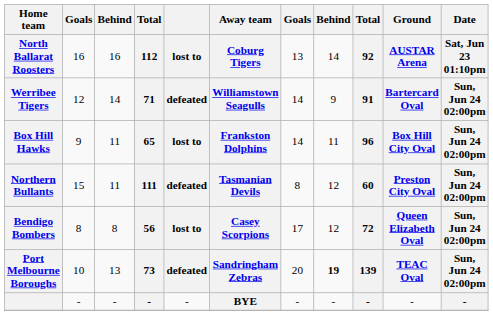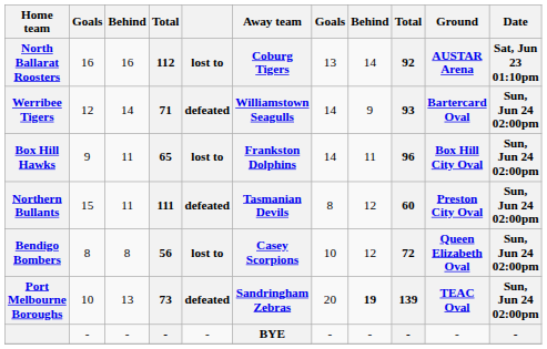 <table class="wikitable">
 <tr>
 <th align=center>Home team</th>
 <th align=center>Goals</th>
 <th align=center>Behind</th>
 <th align=center>Total</th>
 <th align=center></th>
 <th align=center>Away team</th>
 <th align=center>Goals</th>
 <th align=center>Behind</th>
 <th align=center>Total</th>
 <th align=center>Ground</th>
 <th align=center>Date</th>
 </tr>
 <tr>
 <th align=center><a href='#'>North Ballarat Roosters</a></th>
 <td align=center>16</td>
 <td align=center>16</td>
 <th align=center>112</th>
 <th align=center>lost to</th>
 <th align=center><a href='#'>Coburg Tigers</a></th>
 <td align=center>13</td>
 <td align=center>14</td>
 <th align=center>92</th>
 <th align=center><a href='#'>AUSTAR Arena</a></th>
 <th align=center>Sat, Jun 23 01:10pm</th>
 </tr>
 <tr>
 <th align=center><a href='#'>Werribee Tigers</a></th>
 <td align=center>12</td>
 <td align=center>14</td>
 <th align=center>71</th>
 <th align=center>defeated</th>
 <th align=center><a href='#'>Williamstown Seagulls</a></th>
 <td align=center>14</td>
 <td align=center>9</td>
-<th align=center>91</th>
+<th align=center>93</th>
 <th align=center><a href='#'>Bartercard Oval</a></th>
 <th align=center>Sun, Jun 24 02:00pm</th>
 </tr>
 <tr>
 <th align=center><a href='#'>Box Hill Hawks</a></th>
 <td align=center>9</td>
 <td align=center>11</td>
 <th align=center>65</th>
 <th align=center>lost to</th>
 <th align=center><a href='#'>Frankston Dolphins</a></th>
 <td align=center>14</td>
 <td align=center>11</td>
 <th align=center>96</th>
 <th align=center><a href='#'>Box Hill City Oval</a></th>
 <th align=center>Sun, Jun 24 02:00pm</th>
 </tr>
 <tr>
 <th align=center><a href='#'>Northern Bullants</a></th>
 <td align=center>15</td>
 <td align=center>11</td>
 <th align=center>111</th>
 <th align=center>defeated</th>
 <th align=center><a href='#'>Tasmanian Devils</a></th>
 <td align=center>8</td>
 <td align=center>12</td>
 <th align=center>60</th>
 <th align=center><a href='#'>Preston City Oval</a></th>
 <th align=center>Sun, Jun 24 02:00pm</th>
 </tr>
 <tr>
 <th align=center><a href='#'>Bendigo Bombers</a></th>
 <td align=center>8</td>
 <td align=center>8</td>
 <th align=center>56</th>
 <th align=center>lost to</th>
 <th align=center><a href='#'>Casey Scorpions</a></th>
-<td align=center>17</td>
+<td align=center>10</td>
 <td align=center>12</td>
 <th align=center>72</th>
 <th align=center><a href='#'>Queen Elizabeth Oval</a></th>
 <th align=center>Sun, Jun 24 02:00pm</th>
 </tr>
 <tr>
 <th align=center><a href='#'>Port Melbourne Boroughs</a></th>
 <td align=center>10</td>
 <td align=center>13</td>
 <th align=center>73</th>
 <th align=center>defeated</th>
 <th align=center><a href='#'>Sandringham Zebras</a></th>
 <td align=center>20</td>
 <td align=center><strong>19</strong></td>
 <th align=center>139</th>
 <th align=center><a href='#'>TEAC Oval</a></th>
 <th align=center>Sun, Jun 24 02:00pm</th>
 </tr>
 <tr>
 <th align=center></th>
 <td align=center>-</td>
 <td align=center>-</td>
 <th align=center>-</th>
 <td align=center>-</td>
 <th align=center>BYE</th>
 <td align=center>-</td>
 <td align=center>-</td>
 <th align=center>-</th>
 <td align=center>-</td>
 <th align=center>-</th>
 </tr>
 <tr>
 </tr>
 </table>
